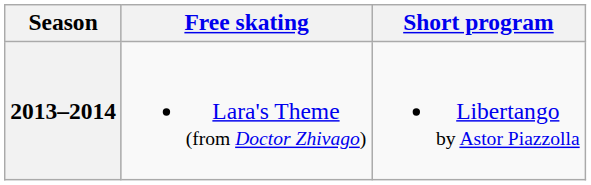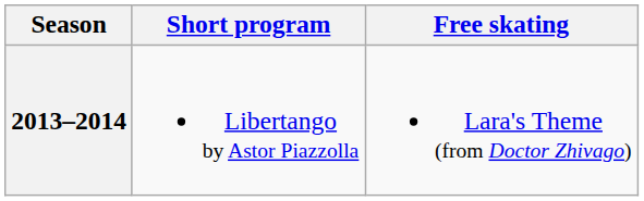 <table class=wikitable style=text-align:center>
 <tr>
 <th>Season</th>
+<th><a href='#'>Short program</a></th>
 <th><a href='#'>Free skating</a></th>
-<th><a href='#'>Short program</a></th>
 </tr>
 <tr>
 <th>2013–2014<br></th>
+<td><br><ul><li><a href='#'>Libertango</a><br><small>by <a href='#'>Astor Piazzolla</a></small></li></ul></td>
 <td><br><ul><li><a href='#'>Lara's Theme</a><br><small> (from <em><a href='#'>Doctor Zhivago</a></em>)</small></li></ul></td>
-<td><br><ul><li><a href='#'>Libertango</a><br><small>by <a href='#'>Astor Piazzolla</a></small></li></ul></td>
 </tr>
 </table>
